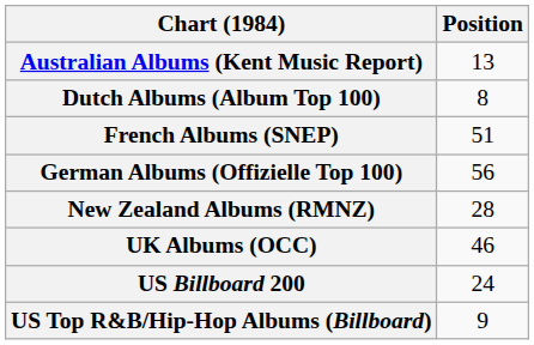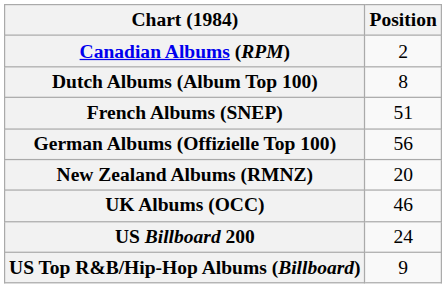 <table class="wikitable sortable plainrowheaders" style="text-align:center;">
 <tr>
 <th scope="col">Chart (1984)</th>
 <th scope="col">Position</th>
 </tr>
 <tr>
-<th scope="row"><a href='#'>Australian Albums</a> (Kent Music Report)</th>
-<td>13</td>
+<th scope="row"><a href='#'>Canadian Albums</a> (<em>RPM</em>)</th>
+<td>2</td>
 </tr>
 <tr>
 <th scope="row">Dutch Albums (Album Top 100)</th>
 <td>8</td>
 </tr>
 <tr>
 <th scope="row">French Albums (SNEP)</th>
 <td>51</td>
 </tr>
 <tr>
 <th scope="row">German Albums (Offizielle Top 100)</th>
 <td>56</td>
 </tr>
 <tr>
 <th scope="row">New Zealand Albums (RMNZ)</th>
-<td>28</td>
+<td>20</td>
 </tr>
 <tr>
 <th scope="row">UK Albums (OCC)</th>
 <td>46</td>
 </tr>
 <tr>
 <th scope="row">US <em>Billboard</em> 200</th>
 <td>24</td>
 </tr>
 <tr>
 <th scope="row">US Top R&B/Hip-Hop Albums (<em>Billboard</em>)</th>
 <td>9</td>
 </tr>
 </table>
